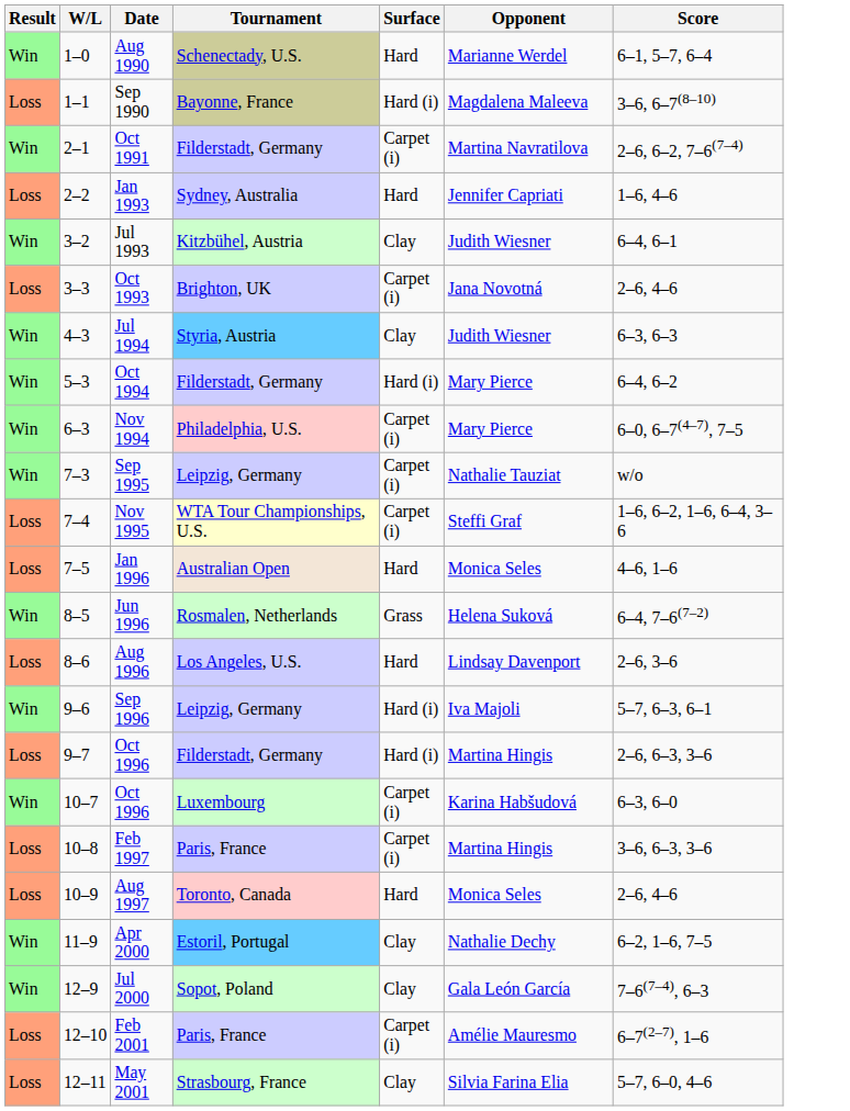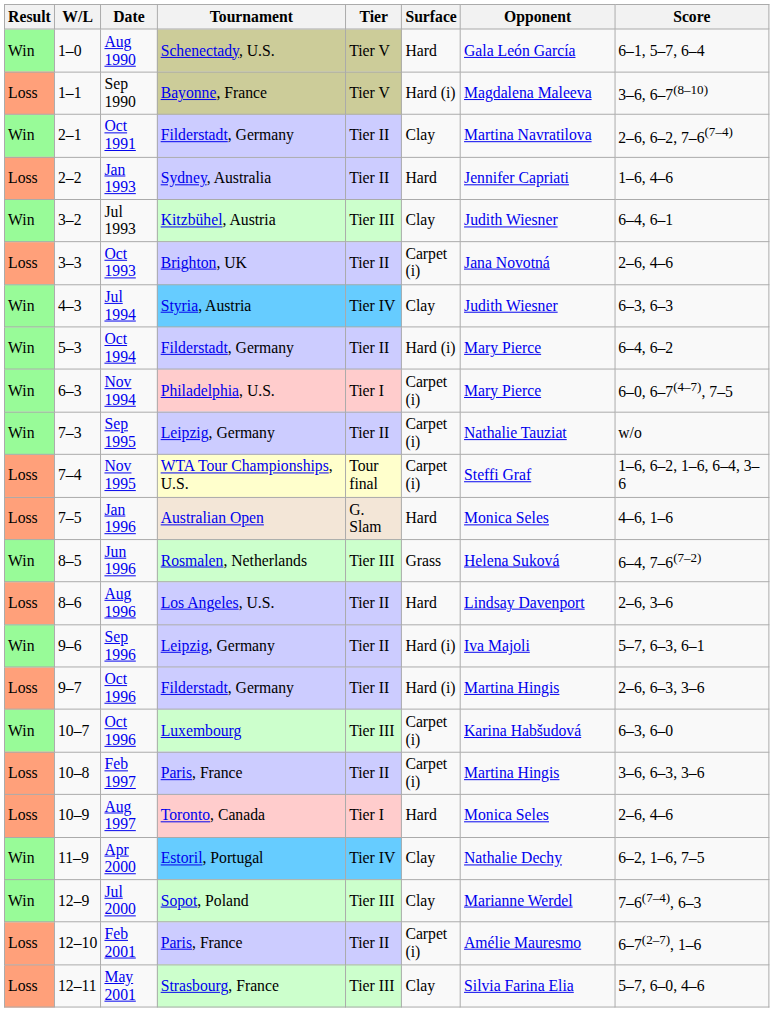 <table class="sortable wikitable">
 <tr>
 <th>Result</th>
 <th class="unsortable">W/L</th>
 <th style="width:50px">Date</th>
 <th style="width:185px">Tournament</th>
+<th style="width:50px">Tier</th>
 <th style="width:50px">Surface</th>
 <th style="width:150px">Opponent</th>
 <th style="width:150px" class="unsortable">Score</th>
 </tr>
 <tr>
 <td style="background:#98fb98;">Win</td>
 <td>1–0</td>
 <td><a href='#'>Aug 1990</a></td>
 <td style="background:#cc9;"><a href='#'>Schenectady</a>, U.S.</td>
+<td style="background:#cc9;">Tier V</td>
 <td>Hard</td>
-<td> <a href='#'>Marianne Werdel</a></td>
+<td> <a href='#'>Gala León García</a></td>
 <td>6–1, 5–7, 6–4</td>
 </tr>
 <tr>
 <td style="background:#ffa07a;">Loss</td>
 <td>1–1</td>
 <td>Sep 1990</td>
 <td style="background:#cc9;"><a href='#'>Bayonne</a>, France</td>
+<td style="background:#cc9;">Tier V</td>
 <td>Hard (i)</td>
 <td> <a href='#'>Magdalena Maleeva</a></td>
 <td>3–6, 6–7<sup>(8–10)</sup></td>
 </tr>
 <tr>
 <td style="background:#98fb98;">Win</td>
 <td>2–1</td>
 <td><a href='#'>Oct 1991</a></td>
 <td style="background:#ccccff;"><a href='#'>Filderstadt</a>, Germany</td>
-<td>Carpet (i)</td>
+<td style="background:#ccccff;">Tier II</td>
+<td>Clay</td>
 <td> <a href='#'>Martina Navratilova</a></td>
 <td>2–6, 6–2, 7–6<sup>(7–4)</sup></td>
 </tr>
 <tr>
 <td style="background:#ffa07a;">Loss</td>
 <td>2–2</td>
 <td><a href='#'>Jan 1993</a></td>
 <td style="background:#ccccff;"><a href='#'>Sydney</a>, Australia</td>
+<td style="background:#ccccff;">Tier II</td>
 <td>Hard</td>
 <td> <a href='#'>Jennifer Capriati</a></td>
 <td>1–6, 4–6</td>
 </tr>
 <tr>
 <td style="background:#98fb98;">Win</td>
 <td>3–2</td>
 <td>Jul 1993</td>
 <td style="background:#ccffcc;"><a href='#'>Kitzbühel</a>, Austria</td>
+<td style="background:#ccffcc;">Tier III</td>
 <td>Clay</td>
 <td> <a href='#'>Judith Wiesner</a></td>
 <td>6–4, 6–1</td>
 </tr>
 <tr>
 <td style="background:#ffa07a;">Loss</td>
 <td>3–3</td>
 <td><a href='#'>Oct 1993</a></td>
 <td style="background:#ccccff;"><a href='#'>Brighton</a>, UK</td>
+<td style="background:#ccccff;">Tier II</td>
 <td>Carpet (i)</td>
 <td> <a href='#'>Jana Novotná</a></td>
 <td>2–6, 4–6</td>
 </tr>
 <tr>
 <td style="background:#98fb98;">Win</td>
 <td>4–3</td>
 <td><a href='#'>Jul 1994</a></td>
 <td style="background:#66ccff;"><a href='#'>Styria</a>, Austria</td>
+<td style="background:#66ccff;">Tier IV</td>
 <td>Clay</td>
 <td> <a href='#'>Judith Wiesner</a></td>
 <td>6–3, 6–3</td>
 </tr>
 <tr>
 <td style="background:#98fb98;">Win</td>
 <td>5–3</td>
 <td><a href='#'>Oct 1994</a></td>
 <td style="background:#ccccff;"><a href='#'>Filderstadt</a>, Germany</td>
+<td style="background:#ccccff;">Tier II</td>
 <td>Hard (i)</td>
 <td> <a href='#'>Mary Pierce</a></td>
 <td>6–4, 6–2</td>
 </tr>
 <tr>
 <td style="background:#98fb98;">Win</td>
 <td>6–3</td>
 <td><a href='#'>Nov 1994</a></td>
 <td style="background:#ffcccc;"><a href='#'>Philadelphia</a>, U.S.</td>
+<td style="background:#ffcccc;">Tier I</td>
 <td>Carpet (i)</td>
 <td> <a href='#'>Mary Pierce</a></td>
 <td>6–0, 6–7<sup>(4–7)</sup>, 7–5</td>
 </tr>
 <tr>
 <td style="background:#98fb98;">Win</td>
 <td>7–3</td>
 <td><a href='#'>Sep 1995</a></td>
 <td style="background:#ccccff;"><a href='#'>Leipzig</a>, Germany</td>
+<td style="background:#ccccff;">Tier II</td>
 <td>Carpet (i)</td>
 <td> <a href='#'>Nathalie Tauziat</a></td>
 <td>w/o</td>
 </tr>
 <tr>
 <td style="background:#ffa07a;">Loss</td>
 <td>7–4</td>
 <td><a href='#'>Nov 1995</a></td>
 <td style="background:#ffffcc;"><a href='#'>WTA Tour Championships</a>, U.S.</td>
+<td style="background:#ffffcc;">Tour final</td>
 <td>Carpet (i)</td>
 <td> <a href='#'>Steffi Graf</a></td>
 <td>1–6, 6–2, 1–6, 6–4, 3–6</td>
 </tr>
 <tr>
 <td style="background:#ffa07a;">Loss</td>
 <td>7–5</td>
 <td><a href='#'>Jan 1996</a></td>
 <td style="background:#f3e6d7;"><a href='#'>Australian Open</a></td>
+<td style="background:#f3e6d7;">G. Slam</td>
 <td>Hard</td>
 <td> <a href='#'>Monica Seles</a></td>
 <td>4–6, 1–6</td>
 </tr>
 <tr>
 <td style="background:#98fb98;">Win</td>
 <td>8–5</td>
 <td><a href='#'>Jun 1996</a></td>
 <td style="background:#ccffcc;"><a href='#'>Rosmalen</a>, Netherlands</td>
+<td style="background:#ccffcc;">Tier III</td>
 <td>Grass</td>
 <td> <a href='#'>Helena Suková</a></td>
 <td>6–4, 7–6<sup>(7–2)</sup></td>
 </tr>
 <tr>
 <td style="background:#ffa07a;">Loss</td>
 <td>8–6</td>
 <td><a href='#'>Aug 1996</a></td>
 <td style="background:#ccccff;"><a href='#'>Los Angeles</a>, U.S.</td>
+<td style="background:#ccccff;">Tier II</td>
 <td>Hard</td>
 <td> <a href='#'>Lindsay Davenport</a></td>
 <td>2–6, 3–6</td>
 </tr>
 <tr>
 <td style="background:#98fb98;">Win</td>
 <td>9–6</td>
 <td><a href='#'>Sep 1996</a></td>
 <td style="background:#ccccff;"><a href='#'>Leipzig</a>, Germany</td>
+<td style="background:#ccccff;">Tier II</td>
 <td>Hard (i)</td>
 <td> <a href='#'>Iva Majoli</a></td>
 <td>5–7, 6–3, 6–1</td>
 </tr>
 <tr>
 <td style="background:#ffa07a;">Loss</td>
 <td>9–7</td>
 <td><a href='#'>Oct 1996</a></td>
 <td style="background:#ccccff;"><a href='#'>Filderstadt</a>, Germany</td>
+<td style="background:#ccccff;">Tier II</td>
 <td>Hard (i)</td>
 <td> <a href='#'>Martina Hingis</a></td>
 <td>2–6, 6–3, 3–6</td>
 </tr>
 <tr>
 <td style="background:#98fb98;">Win</td>
 <td>10–7</td>
 <td><a href='#'>Oct 1996</a></td>
 <td style="background:#ccffcc;"><a href='#'>Luxembourg</a></td>
+<td style="background:#ccffcc;">Tier III</td>
 <td>Carpet (i)</td>
 <td> <a href='#'>Karina Habšudová</a></td>
 <td>6–3, 6–0</td>
 </tr>
 <tr>
 <td style="background:#ffa07a;">Loss</td>
 <td>10–8</td>
 <td><a href='#'>Feb 1997</a></td>
 <td style="background:#ccccff;"><a href='#'>Paris</a>, France</td>
+<td style="background:#ccccff;">Tier II</td>
 <td>Carpet (i)</td>
 <td> <a href='#'>Martina Hingis</a></td>
 <td>3–6, 6–3, 3–6</td>
 </tr>
 <tr>
 <td style="background:#ffa07a;">Loss</td>
 <td>10–9</td>
 <td><a href='#'>Aug 1997</a></td>
 <td style="background:#ffcccc;"><a href='#'>Toronto</a>, Canada</td>
+<td style="background:#ffcccc;">Tier I</td>
 <td>Hard</td>
 <td> <a href='#'>Monica Seles</a></td>
 <td>2–6, 4–6</td>
 </tr>
 <tr>
 <td style="background:#98fb98;">Win</td>
 <td>11–9</td>
 <td><a href='#'>Apr 2000</a></td>
 <td style="background:#66ccff;"><a href='#'>Estoril</a>, Portugal</td>
+<td style="background:#66ccff;">Tier IV</td>
 <td>Clay</td>
 <td> <a href='#'>Nathalie Dechy</a></td>
 <td>6–2, 1–6, 7–5</td>
 </tr>
 <tr>
 <td style="background:#98fb98;">Win</td>
 <td>12–9</td>
 <td><a href='#'>Jul 2000</a></td>
 <td style="background:#ccffcc;"><a href='#'>Sopot</a>, Poland</td>
+<td style="background:#ccffcc;">Tier III</td>
 <td>Clay</td>
-<td> <a href='#'>Gala León García</a></td>
+<td> <a href='#'>Marianne Werdel</a></td>
 <td>7–6<sup>(7–4)</sup>, 6–3</td>
 </tr>
 <tr>
 <td style="background:#ffa07a;">Loss</td>
 <td>12–10</td>
 <td><a href='#'>Feb 2001</a></td>
 <td style="background:#ccccff;"><a href='#'>Paris</a>, France</td>
+<td style="background:#ccccff;">Tier II</td>
 <td>Carpet (i)</td>
 <td> <a href='#'>Amélie Mauresmo</a></td>
 <td>6–7<sup>(2–7)</sup>, 1–6</td>
 </tr>
 <tr>
 <td style="background:#ffa07a;">Loss</td>
 <td>12–11</td>
 <td><a href='#'>May 2001</a></td>
 <td style="background:#ccffcc;"><a href='#'>Strasbourg</a>, France</td>
+<td style="background:#ccffcc;">Tier III</td>
 <td>Clay</td>
 <td> <a href='#'>Silvia Farina Elia</a></td>
 <td>5–7, 6–0, 4–6</td>
 </tr>
 </table>
